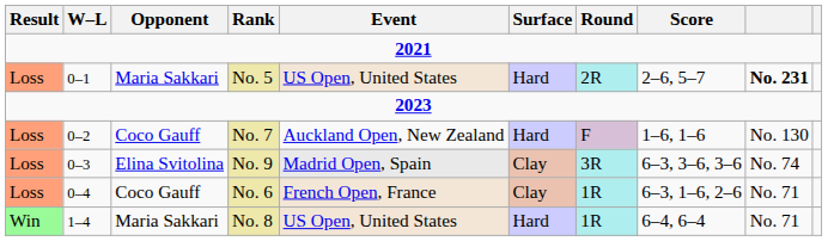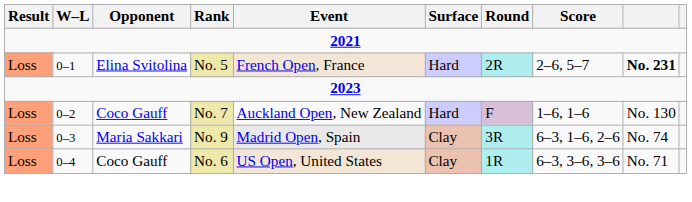 <table class="wikitable sortable">
 <tr>
 <th>Result</th>
 <th class=unsortable>W–L</th>
 <th>Opponent</th>
 <th>Rank</th>
 <th>Event</th>
 <th>Surface</th>
 <th>Round</th>
 <th class=unsortable>Score</th>
 <th></th>
 <th></th>
 </tr>
 <tr>
 <td colspan="10" style="text-align:center"><strong><a href='#'>2021</a></strong></td>
 </tr>
 <tr>
 <td bgcolor=ffa07a>Loss</td>
 <td><small>0–1</small></td>
-<td> <a href='#'>Maria Sakkari</a></td>
+<td> <a href='#'>Elina Svitolina</a></td>
 <td bgcolor=#eee8aa>No. 5</td>
-<td bgcolor=f3e6d7><a href='#'>US Open</a>, United States</td>
+<td bgcolor=f3e6d7><a href='#'>French Open</a>, France</td>
 <td bgcolor=#ccf>Hard</td>
 <td bgcolor=afeeee>2R</td>
 <td>2–6, 5–7</td>
 <td><strong>No. 231</strong></td>
 <td></td>
 </tr>
 <tr>
 <td colspan="10" style="text-align:center"><strong><a href='#'>2023</a></strong></td>
 </tr>
 <tr>
 <td bgcolor=ffa07a>Loss</td>
 <td><small>0–2</small></td>
 <td> <a href='#'>Coco Gauff</a></td>
 <td bgcolor=eee8aa>No. 7</td>
 <td><a href='#'>Auckland Open</a>, New Zealand</td>
 <td bgcolor=#ccf>Hard</td>
 <td bgcolor=thistle>F</td>
 <td>1–6, 1–6</td>
 <td>No. 130</td>
 <td></td>
 </tr>
 <tr>
 <td bgcolor=ffa07a>Loss</td>
 <td><small>0–3</small></td>
-<td> <a href='#'>Elina Svitolina</a></td>
+<td> <a href='#'>Maria Sakkari</a></td>
 <td bgcolor=eee8aa>No. 9</td>
 <td bgcolor=e9e9e9><a href='#'>Madrid Open</a>, Spain</td>
 <td bgcolor=ebc2af>Clay</td>
 <td bgcolor=afeeee>3R</td>
-<td>6–3, 3–6, 3–6</td>
+<td>6–3, 1–6, 2–6</td>
 <td>No. 74</td>
 <td></td>
 </tr>
 <tr>
 <td bgcolor=ffa07a>Loss</td>
 <td><small>0–4</small></td>
 <td> Coco Gauff</td>
 <td bgcolor=eee8aa>No. 6</td>
-<td bgcolor=f3e6d7><a href='#'>French Open</a>, France</td>
+<td bgcolor=f3e6d7><a href='#'>US Open</a>, United States</td>
 <td bgcolor=#ebc2af>Clay</td>
 <td bgcolor=afeeee>1R</td>
-<td>6–3, 1–6, 2–6</td>
-<td>No. 71</td>
-<td></td>
-</tr>
-<tr>
-<td bgcolor=98FB98>Win</td>
-<td><small>1–4</small></td>
-<td> Maria Sakkari</td>
-<td bgcolor=eee8AA>No. 8</td>
-<td bgcolor=f3e6d7><a href='#'>US Open</a>, United States</td>
-<td bgcolor=ccccff>Hard</td>
-<td bgcolor=afeeee>1R</td>
-<td>6–4, 6–4</td>
+<td>6–3, 3–6, 3–6</td>
 <td>No. 71</td>
 <td></td>
 </tr>
 </table>
